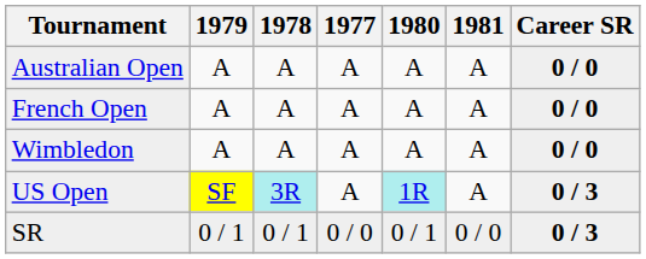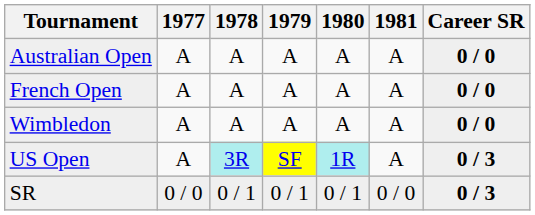 <table class="wikitable">
 <tr style="background:#efefef;">
 <th>Tournament</th>
+<th>1977</th>
+<th>1978</th>
 <th>1979</th>
-<th>1978</th>
-<th>1977</th>
 <th>1980</th>
 <th>1981</th>
 <th>Career SR</th>
 </tr>
 <tr>
 <td style="background:#EFEFEF;"><a href='#'>Australian Open</a></td>
 <td style="text-align:center;">A</td>
 <td style="text-align:center;">A</td>
 <td style="text-align:center;">A</td>
 <td style="text-align:center;">A</td>
 <td style="text-align:center;">A</td>
 <td style="text-align:center; background:#efefef;"><strong>0 / 0</strong></td>
 </tr>
 <tr>
 <td style="background:#EFEFEF;"><a href='#'>French Open</a></td>
 <td style="text-align:center;">A</td>
 <td style="text-align:center;">A</td>
 <td style="text-align:center;">A</td>
 <td style="text-align:center;">A</td>
 <td style="text-align:center;">A</td>
 <td style="text-align:center; background:#efefef;"><strong>0 / 0</strong></td>
 </tr>
 <tr>
 <td style="background:#EFEFEF;"><a href='#'>Wimbledon</a></td>
 <td style="text-align:center;">A</td>
 <td style="text-align:center;">A</td>
 <td style="text-align:center;">A</td>
 <td style="text-align:center;">A</td>
 <td style="text-align:center;">A</td>
 <td style="text-align:center; background:#efefef;"><strong>0 / 0</strong></td>
 </tr>
 <tr>
 <td style="background:#EFEFEF;"><a href='#'>US Open</a></td>
+<td style="text-align:center;">A</td>
+<td style="text-align:center; background:#afeeee;"><a href='#'>3R</a></td>
 <td style="text-align:center; background:yellow;"><a href='#'>SF</a></td>
-<td style="text-align:center; background:#afeeee;"><a href='#'>3R</a></td>
-<td style="text-align:center;">A</td>
 <td style="text-align:center; background:#afeeee;"><a href='#'>1R</a></td>
 <td style="text-align:center;">A</td>
 <td style="text-align:center; background:#efefef;"><strong>0 / 3</strong></td>
 </tr>
 <tr>
 <td style="background:#EFEFEF;">SR</td>
+<td style="text-align:center; background:#efefef;">0 / 0</td>
 <td style="text-align:center; background:#efefef;">0 / 1</td>
 <td style="text-align:center; background:#efefef;">0 / 1</td>
-<td style="text-align:center; background:#efefef;">0 / 0</td>
 <td style="text-align:center; background:#efefef;">0 / 1</td>
 <td style="text-align:center; background:#efefef;">0 / 0</td>
 <td style="text-align:center; background:#efefef;"><strong>0 / 3</strong></td>
 </tr>
 </table>
